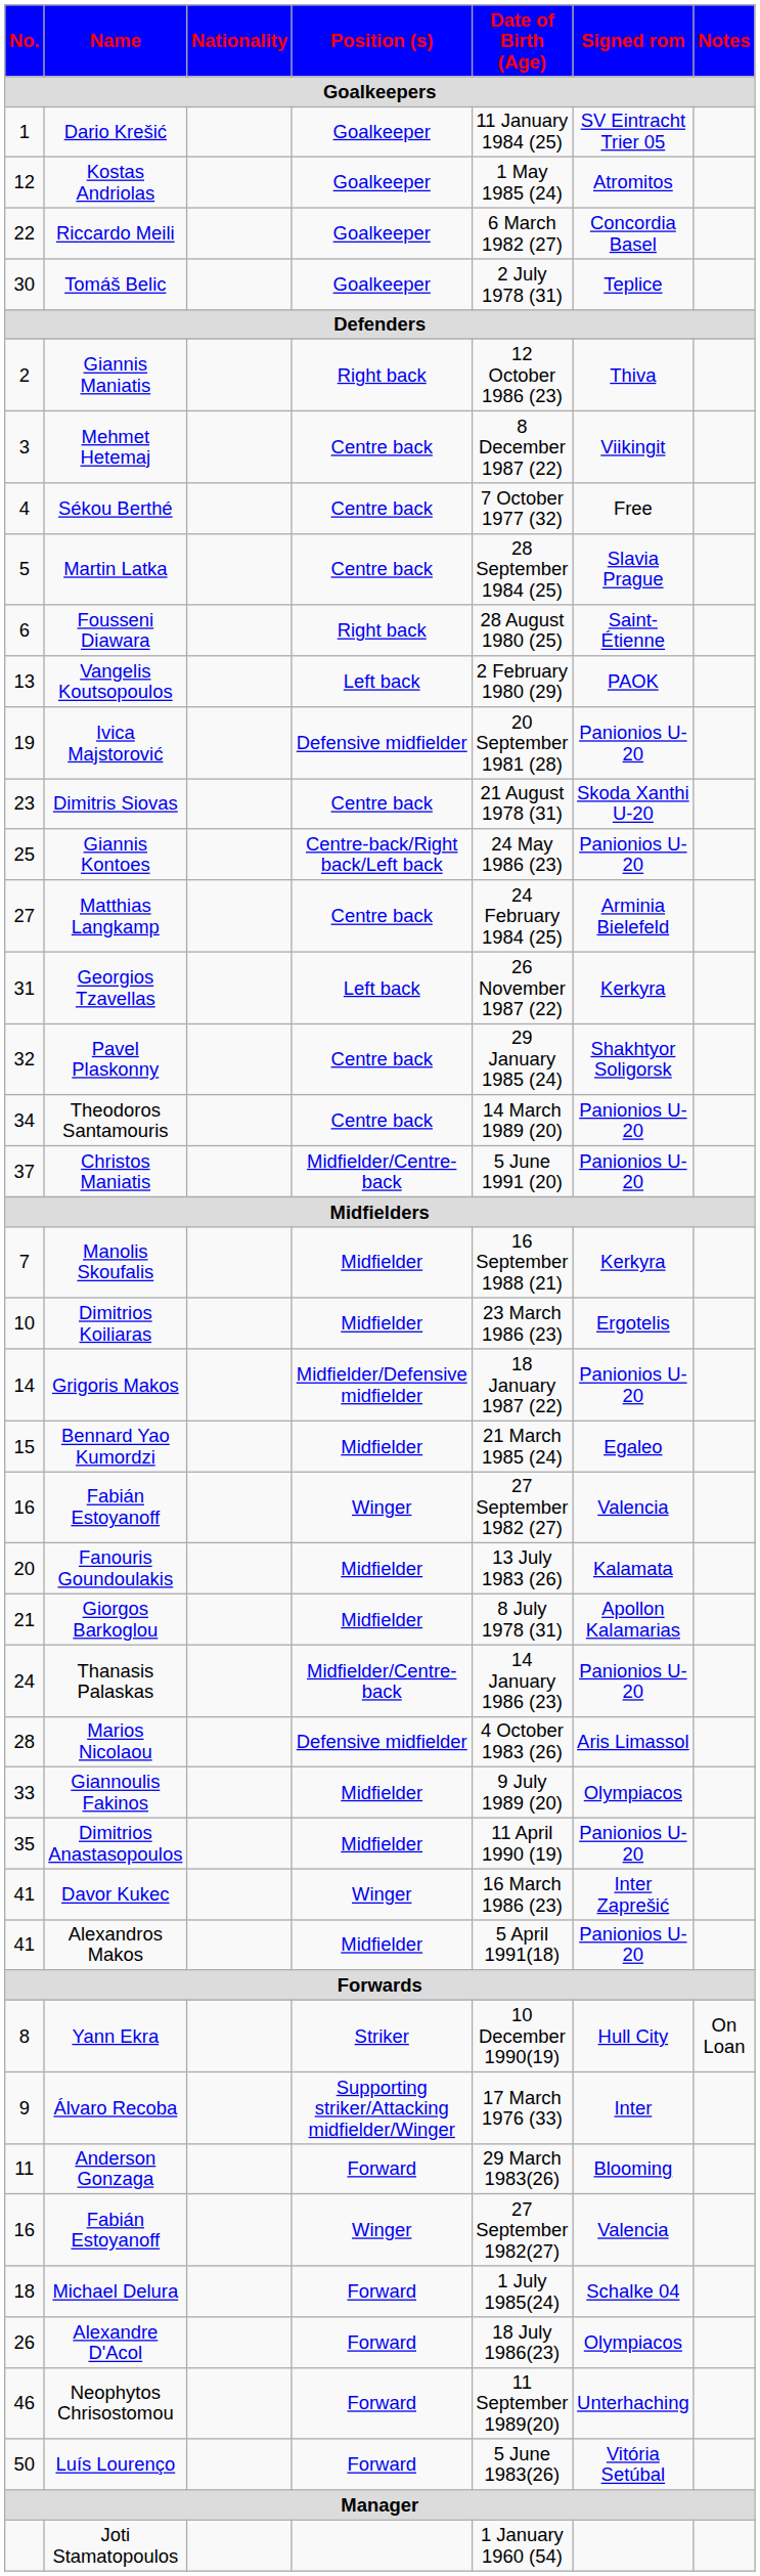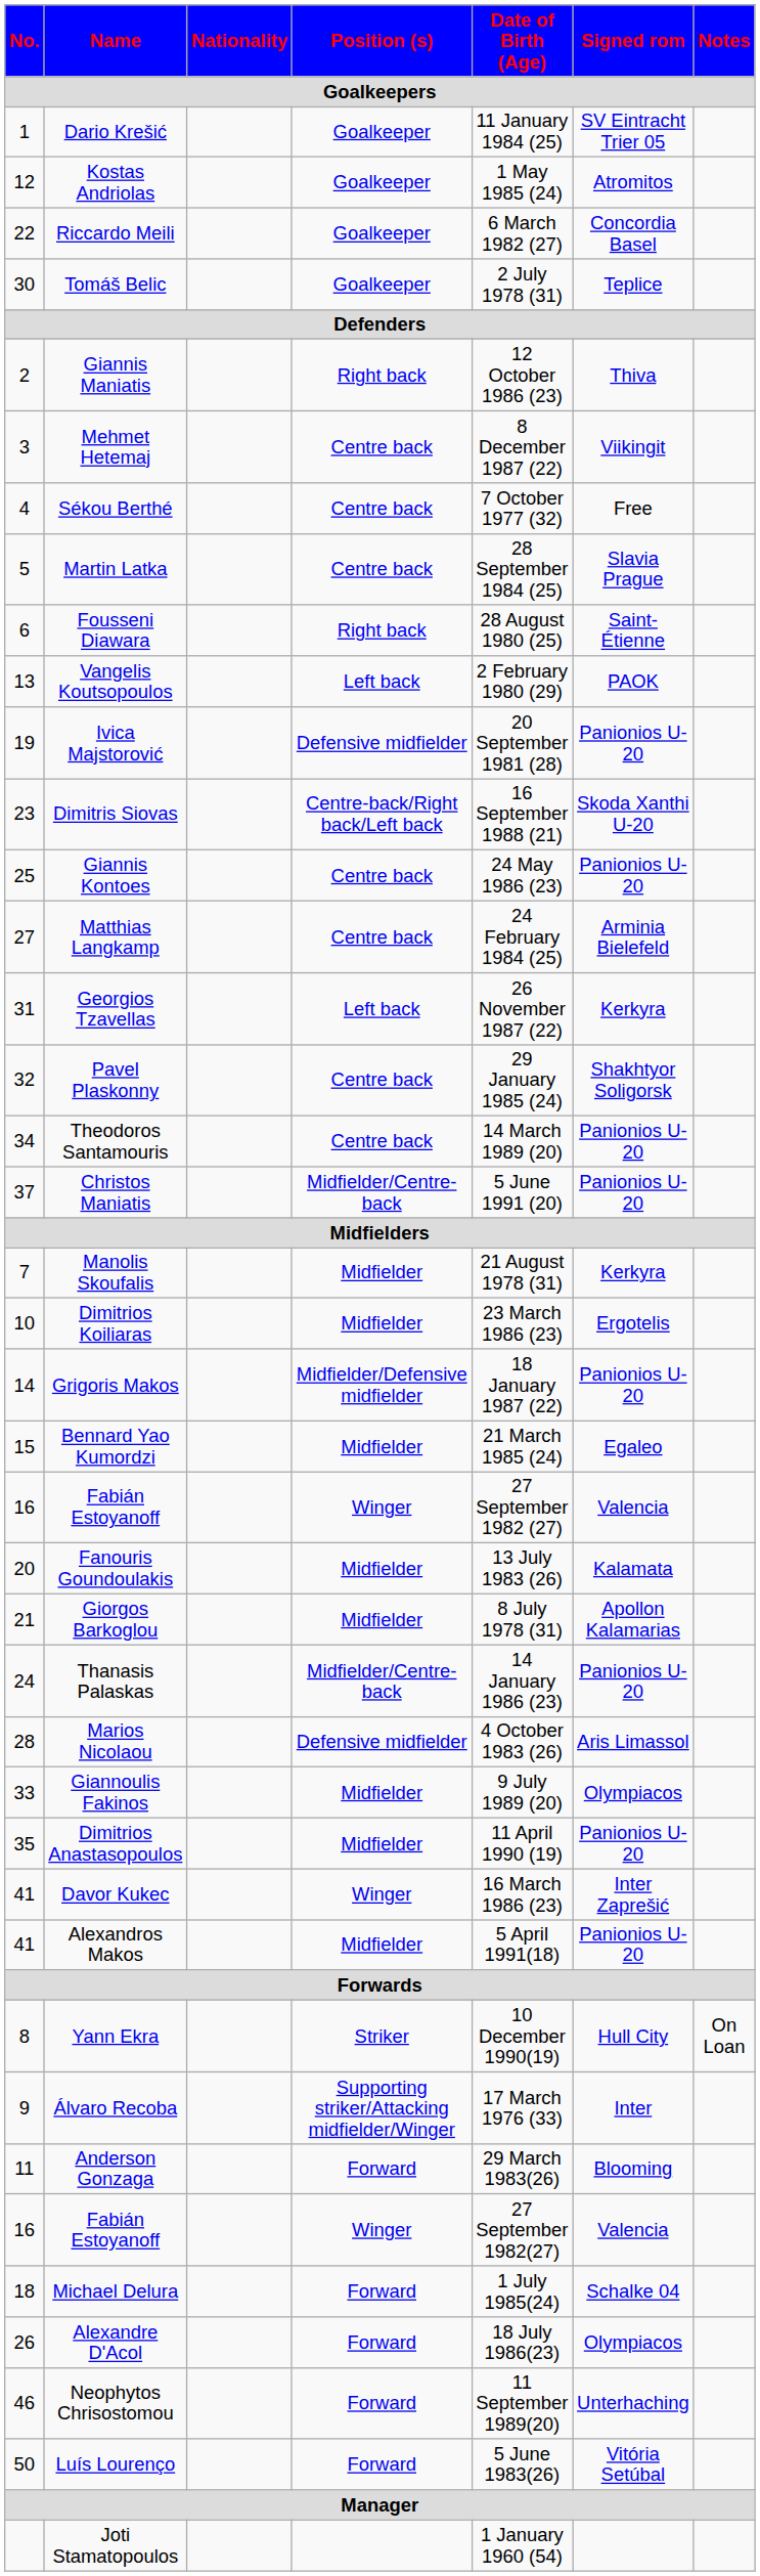 <table class="wikitable" style="text-align:center; font-size:90%;  width:85%;">
 <tr>
 <th style="background:#0000ff; color:red; text-align:center;">No.</th>
 <th style="background:#0000ff; color:red; text-align:center;">Name</th>
 <th style="background:#0000ff; color:red; text-align:center;">Nationality</th>
 <th style="background:#0000ff; color:red; text-align:center;">Position (s)</th>
 <th style="background:#0000ff; color:red; text-align:center;">Date of Birth (Age)</th>
 <th style="background:#0000ff; color:red; text-align:center;">Signed rom</th>
 <th style="background:#0000ff; color:red; text-align:center;">Notes</th>
 </tr>
 <tr>
 <th colspan="7" style="background:#dcdcdc; text-align:center;">Goalkeepers</th>
 </tr>
 <tr>
 <td>1</td>
 <td><a href='#'>Dario Krešić</a></td>
 <td></td>
 <td><a href='#'>Goalkeeper</a></td>
 <td>11 January 1984 (25)</td>
 <td> <a href='#'>SV Eintracht Trier 05</a></td>
 <td></td>
 </tr>
 <tr>
 <td>12</td>
 <td><a href='#'>Kostas Andriolas</a></td>
 <td></td>
 <td><a href='#'>Goalkeeper</a></td>
 <td>1 May 1985 (24)</td>
 <td> <a href='#'>Atromitos</a></td>
 <td></td>
 </tr>
 <tr>
 <td>22</td>
 <td><a href='#'>Riccardo Meili</a></td>
 <td></td>
 <td><a href='#'>Goalkeeper</a></td>
 <td>6 March 1982 (27)</td>
 <td> <a href='#'>Concordia Basel</a></td>
 <td></td>
 </tr>
 <tr>
 <td>30</td>
 <td><a href='#'>Tomáš Belic</a></td>
 <td></td>
 <td><a href='#'>Goalkeeper</a></td>
 <td>2 July 1978 (31)</td>
 <td> <a href='#'>Teplice</a></td>
 <td></td>
 </tr>
 <tr>
 <th colspan="7" style="background:#dcdcdc; text-align:center;">Defenders</th>
 </tr>
 <tr>
 <td>2</td>
 <td><a href='#'>Giannis Maniatis</a></td>
 <td></td>
 <td><a href='#'>Right back</a></td>
 <td>12 October 1986 (23)</td>
 <td> <a href='#'>Thiva</a></td>
 <td></td>
 </tr>
 <tr>
 <td>3</td>
 <td><a href='#'>Mehmet Hetemaj</a></td>
 <td></td>
 <td><a href='#'>Centre back</a></td>
 <td>8 December 1987 (22)</td>
 <td> <a href='#'>Viikingit</a></td>
 <td></td>
 </tr>
 <tr>
 <td>4</td>
 <td><a href='#'>Sékou Berthé</a></td>
 <td></td>
 <td><a href='#'>Centre back</a></td>
 <td>7 October 1977 (32)</td>
 <td>Free</td>
 <td></td>
 </tr>
 <tr>
 <td>5</td>
 <td><a href='#'>Martin Latka</a></td>
 <td></td>
 <td><a href='#'>Centre back</a></td>
 <td>28 September 1984 (25)</td>
 <td> <a href='#'>Slavia Prague</a></td>
 <td></td>
 </tr>
 <tr>
 <td>6</td>
 <td><a href='#'>Fousseni Diawara</a></td>
 <td></td>
 <td><a href='#'>Right back</a></td>
 <td>28 August 1980 (25)</td>
 <td> <a href='#'>Saint-Étienne</a></td>
 <td></td>
 </tr>
 <tr>
 <td>13</td>
 <td><a href='#'>Vangelis Koutsopoulos</a></td>
 <td></td>
 <td><a href='#'>Left back</a></td>
 <td>2 February 1980 (29)</td>
 <td> <a href='#'>PAOK</a></td>
 <td></td>
 </tr>
 <tr>
 <td>19</td>
 <td><a href='#'>Ivica Majstorović</a></td>
 <td></td>
 <td><a href='#'>Defensive midfielder</a></td>
 <td>20 September 1981 (28)</td>
 <td> <a href='#'>Panionios U-20</a></td>
 <td></td>
 </tr>
 <tr>
 <td>23</td>
 <td><a href='#'>Dimitris Siovas</a></td>
 <td></td>
-<td><a href='#'>Centre back</a></td>
-<td>21 August 1978 (31)</td>
+<td><a href='#'>Centre-back/Right back/Left back</a></td>
+<td>16 September 1988 (21)</td>
 <td> <a href='#'>Skoda Xanthi U-20</a></td>
 <td></td>
 </tr>
 <tr>
 <td>25</td>
 <td><a href='#'>Giannis Kontoes</a></td>
 <td></td>
-<td><a href='#'>Centre-back/Right back/Left back</a></td>
+<td><a href='#'>Centre back</a></td>
 <td>24 May 1986 (23)</td>
 <td> <a href='#'>Panionios U-20</a></td>
 <td></td>
 </tr>
 <tr>
 <td>27</td>
 <td><a href='#'>Matthias Langkamp</a></td>
 <td></td>
 <td><a href='#'>Centre back</a></td>
 <td>24 February 1984 (25)</td>
 <td> <a href='#'>Arminia Bielefeld</a></td>
 <td></td>
 </tr>
 <tr>
 <td>31</td>
 <td><a href='#'>Georgios Tzavellas</a></td>
 <td></td>
 <td><a href='#'>Left back</a></td>
 <td>26 November 1987 (22)</td>
 <td> <a href='#'>Kerkyra</a></td>
 <td></td>
 </tr>
 <tr>
 <td>32</td>
 <td><a href='#'>Pavel Plaskonny</a></td>
 <td></td>
 <td><a href='#'>Centre back</a></td>
 <td>29 January 1985 (24)</td>
 <td> <a href='#'>Shakhtyor Soligorsk</a></td>
 <td></td>
 </tr>
 <tr>
 <td>34</td>
 <td>Theodoros Santamouris</td>
 <td></td>
 <td><a href='#'>Centre back</a></td>
 <td>14 March 1989 (20)</td>
 <td> <a href='#'>Panionios U-20</a></td>
 <td></td>
 </tr>
 <tr>
 <td>37</td>
 <td><a href='#'>Christos Maniatis</a></td>
 <td></td>
 <td><a href='#'>Midfielder/Centre-back</a></td>
 <td>5 June 1991 (20)</td>
 <td> <a href='#'>Panionios U-20</a></td>
 <td></td>
 </tr>
 <tr>
 <th colspan="7" style="background:#dcdcdc; text-align:center;">Midfielders</th>
 </tr>
 <tr>
 <td>7</td>
 <td><a href='#'>Manolis Skoufalis</a></td>
 <td></td>
 <td><a href='#'>Midfielder</a></td>
-<td>16 September 1988 (21)</td>
+<td>21 August 1978 (31)</td>
 <td> <a href='#'>Kerkyra</a></td>
 <td></td>
 </tr>
 <tr>
 <td>10</td>
 <td><a href='#'>Dimitrios Koiliaras</a></td>
 <td></td>
 <td><a href='#'>Midfielder</a></td>
 <td>23 March 1986 (23)</td>
 <td> <a href='#'>Ergotelis</a></td>
 <td></td>
 </tr>
 <tr>
 <td>14</td>
 <td><a href='#'>Grigoris Makos</a></td>
 <td></td>
 <td><a href='#'>Midfielder/Defensive midfielder</a></td>
 <td>18 January 1987 (22)</td>
 <td> <a href='#'>Panionios U-20</a></td>
 <td></td>
 </tr>
 <tr>
 <td>15</td>
 <td><a href='#'>Bennard Yao Kumordzi</a></td>
 <td></td>
 <td><a href='#'>Midfielder</a></td>
 <td>21 March 1985 (24)</td>
 <td> <a href='#'>Egaleo</a></td>
 <td></td>
 </tr>
 <tr>
 <td>16</td>
 <td><a href='#'>Fabián Estoyanoff</a></td>
 <td></td>
 <td><a href='#'>Winger</a></td>
 <td>27 September 1982 (27)</td>
 <td> <a href='#'>Valencia</a></td>
 <td></td>
 </tr>
 <tr>
 <td>20</td>
 <td><a href='#'>Fanouris Goundoulakis</a></td>
 <td></td>
 <td><a href='#'>Midfielder</a></td>
 <td>13 July 1983 (26)</td>
 <td> <a href='#'>Kalamata</a></td>
 <td></td>
 </tr>
 <tr>
 <td>21</td>
 <td><a href='#'>Giorgos Barkoglou</a></td>
 <td></td>
 <td><a href='#'>Midfielder</a></td>
 <td>8 July 1978 (31)</td>
 <td> <a href='#'>Apollon Kalamarias</a></td>
 <td></td>
 </tr>
 <tr>
 <td>24</td>
 <td>Thanasis Palaskas</td>
 <td></td>
 <td><a href='#'>Midfielder/Centre-back</a></td>
 <td>14 January 1986 (23)</td>
 <td> <a href='#'>Panionios U-20</a></td>
 <td></td>
 </tr>
 <tr>
 <td>28</td>
 <td><a href='#'>Marios Nicolaou</a></td>
 <td></td>
 <td><a href='#'>Defensive midfielder</a></td>
 <td>4 October 1983 (26)</td>
 <td> <a href='#'>Aris Limassol</a></td>
 <td></td>
 </tr>
 <tr>
 <td>33</td>
 <td><a href='#'>Giannoulis Fakinos</a></td>
 <td></td>
 <td><a href='#'>Midfielder</a></td>
 <td>9 July 1989 (20)</td>
 <td> <a href='#'>Olympiacos</a></td>
 <td></td>
 </tr>
 <tr>
 <td>35</td>
 <td><a href='#'>Dimitrios Anastasopoulos</a></td>
 <td></td>
 <td><a href='#'>Midfielder</a></td>
 <td>11 April 1990 (19)</td>
 <td> <a href='#'>Panionios U-20</a></td>
 <td></td>
 </tr>
 <tr>
 <td>41</td>
 <td><a href='#'>Davor Kukec</a></td>
 <td></td>
 <td><a href='#'>Winger</a></td>
 <td>16 March 1986 (23)</td>
 <td> <a href='#'>Inter Zaprešić</a></td>
 <td></td>
 </tr>
 <tr>
 <td>41</td>
 <td>Alexandros Makos</td>
 <td></td>
 <td><a href='#'>Midfielder</a></td>
 <td>5 April 1991(18)</td>
 <td> <a href='#'>Panionios U-20</a></td>
 <td></td>
 </tr>
 <tr>
 <th colspan="7" style="background:#dcdcdc; text-align:center;">Forwards</th>
 </tr>
 <tr>
 <td>8</td>
 <td><a href='#'>Yann Ekra</a></td>
 <td></td>
 <td><a href='#'>Striker</a></td>
 <td>10 December 1990(19)</td>
 <td> <a href='#'>Hull City</a></td>
 <td>On Loan</td>
 </tr>
 <tr>
 <td>9</td>
 <td><a href='#'>Álvaro Recoba</a></td>
 <td></td>
 <td><a href='#'>Supporting striker/Attacking midfielder/Winger</a></td>
 <td>17 March 1976 (33)</td>
 <td> <a href='#'>Inter</a></td>
 <td></td>
 </tr>
 <tr>
 <td>11</td>
 <td><a href='#'>Anderson Gonzaga</a></td>
 <td></td>
 <td><a href='#'>Forward</a></td>
 <td>29 March 1983(26)</td>
 <td> <a href='#'>Blooming</a></td>
 <td></td>
 </tr>
 <tr>
 <td>16</td>
 <td><a href='#'>Fabián Estoyanoff</a></td>
 <td></td>
 <td><a href='#'>Winger</a></td>
 <td>27 September 1982(27)</td>
 <td> <a href='#'>Valencia</a></td>
 <td></td>
 </tr>
 <tr>
 <td>18</td>
 <td><a href='#'>Michael Delura</a></td>
 <td></td>
 <td><a href='#'>Forward</a></td>
 <td>1 July 1985(24)</td>
 <td> <a href='#'>Schalke 04</a></td>
 <td></td>
 </tr>
 <tr>
 <td>26</td>
 <td><a href='#'>Alexandre D'Acol</a></td>
 <td></td>
 <td><a href='#'>Forward</a></td>
 <td>18 July 1986(23)</td>
 <td> <a href='#'>Olympiacos</a></td>
 <td></td>
 </tr>
 <tr>
 <td>46</td>
 <td>Neophytos Chrisostomou</td>
 <td></td>
 <td><a href='#'>Forward</a></td>
 <td>11 September 1989(20)</td>
 <td> <a href='#'>Unterhaching</a></td>
 <td></td>
 </tr>
 <tr>
 <td>50</td>
 <td><a href='#'>Luís Lourenço</a></td>
 <td></td>
 <td><a href='#'>Forward</a></td>
 <td>5 June 1983(26)</td>
 <td> <a href='#'>Vitória Setúbal</a></td>
 <td></td>
 </tr>
 <tr>
 <th colspan="7" style="background:#dcdcdc; text-align:center;">Manager</th>
 </tr>
 <tr>
 <td></td>
 <td>Joti Stamatopoulos</td>
 <td></td>
 <td></td>
 <td>1 January 1960 (54)</td>
 <td></td>
 <td></td>
 </tr>
 </table>
